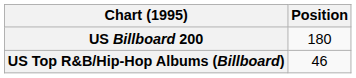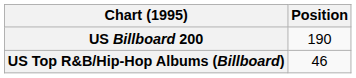 <table class="wikitable plainrowheaders">
 <tr>
 <th scope="col">Chart (1995)</th>
 <th scope="col">Position</th>
 </tr>
 <tr>
 <th scope="row">US <em>Billboard</em> 200</th>
-<td align="center">180</td>
+<td align="center">190</td>
 </tr>
 <tr>
 <th scope="row">US Top R&B/Hip-Hop Albums (<em>Billboard</em>)</th>
 <td align="center">46</td>
 </tr>
 </table>
